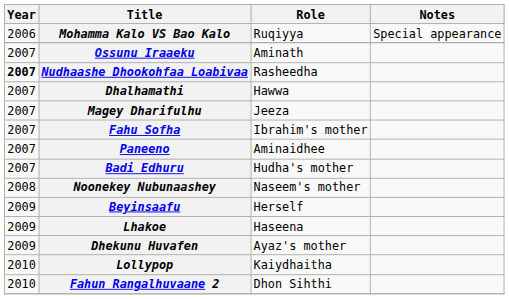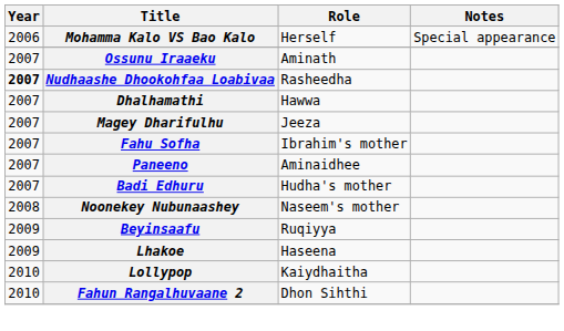 <table class="wikitable sortable plainrowheaders">
 <tr style="background:#ccc; text-align:center;">
 <th scope="col">Year</th>
 <th scope="col">Title</th>
 <th scope="col">Role</th>
 <th scope="col">Notes</th>
 </tr>
 <tr>
 <td>2006</td>
 <th scope="row"><em>Mohamma Kalo VS Bao Kalo</em></th>
-<td>Ruqiyya</td>
+<td>Herself</td>
 <td>Special appearance</td>
 </tr>
 <tr>
 </tr>
 <tr>
 <td>2007</td>
 <th scope="row"><em><a href='#'>Ossunu Iraaeku</a></em></th>
 <td>Aminath</td>
 <td></td>
 </tr>
 <tr>
 <td><strong>2007</strong></td>
 <th scope="row"><em><a href='#'>Nudhaashe Dhookohfaa Loabivaa</a></em></th>
 <td>Rasheedha</td>
 <td></td>
 </tr>
 <tr>
 <td>2007</td>
 <th scope="row"><em>Dhalhamathi</em></th>
 <td>Hawwa</td>
 <td></td>
 </tr>
 <tr>
 <td>2007</td>
 <th scope="row"><em>Magey Dharifulhu</em></th>
 <td>Jeeza</td>
 <td></td>
 </tr>
 <tr>
 <td>2007</td>
 <th scope="row"><em><a href='#'>Fahu Sofha</a></em></th>
 <td>Ibrahim's mother</td>
 <td></td>
 </tr>
 <tr>
 <td>2007</td>
 <th scope="row"><em><a href='#'>Paneeno</a></em></th>
 <td>Aminaidhee</td>
 <td></td>
 </tr>
 <tr>
 <td>2007</td>
 <th scope="row"><em><a href='#'>Badi Edhuru</a></em></th>
 <td>Hudha's mother</td>
 <td></td>
 </tr>
 <tr>
 <td>2008</td>
 <th scope="row"><em>Noonekey Nubunaashey</em></th>
 <td>Naseem's mother</td>
 <td></td>
 </tr>
 <tr>
 <td>2009</td>
 <th scope="row"><em><a href='#'>Beyinsaafu</a></em></th>
-<td>Herself</td>
+<td>Ruqiyya</td>
 <td></td>
 </tr>
 <tr>
 <td>2009</td>
 <th scope="row"><em>Lhakoe</em></th>
 <td>Haseena</td>
-<td></td>
-</tr>
-<tr>
-<td>2009</td>
-<th scope="row"><em>Dhekunu Huvafen</em></th>
-<td>Ayaz's mother</td>
 <td></td>
 </tr>
 <tr>
 <td>2010</td>
 <th scope="row"><em>Lollypop</em></th>
 <td>Kaiydhaitha</td>
 <td></td>
 </tr>
 <tr>
 <td>2010</td>
 <th scope="row"><em><a href='#'>Fahun Rangalhuvaane</a> 2</em></th>
 <td>Dhon Sihthi</td>
 <td></td>
 </tr>
 <tr>
 </tr>
 </table>
